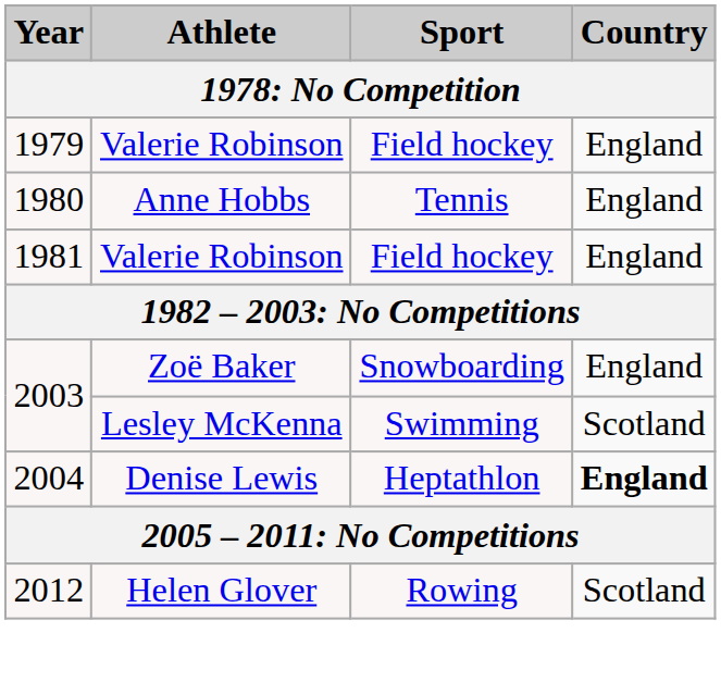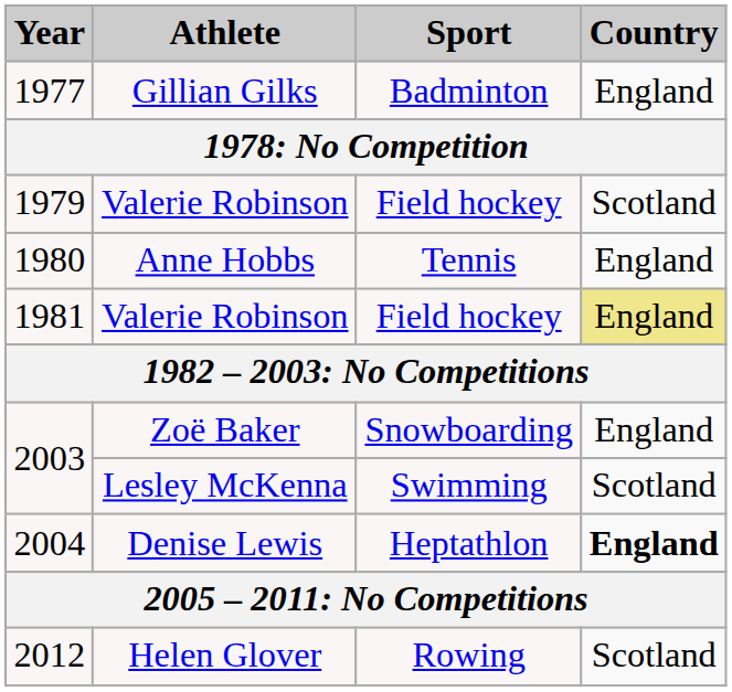 <table class="wikitable">
 <tr>
 <th style="background:#ccc; text-align:Center;">Year</th>
 <th style="background:#ccc; text-align:Center;">Athlete</th>
 <th style="background:#ccc; text-align:Center;">Sport</th>
 <th style="background:#ccc; text-align:Center;">Country</th>
 </tr>
 <tr>
+<td style="text-align:center; background:#faf6f6;">1977</td>
+<td style="text-align:center; background:#faf6f6;"><a href='#'>Gillian Gilks</a></td>
+<td style="text-align:center; background:#faf6f6;"><a href='#'>Badminton</a></td>
+<td style="text-align:center;">England </td>
+</tr>
+<tr>
 <th colspan="4"><em>1978: No Competition</em></th>
 </tr>
 <tr>
 <td style="text-align:center; background:#faf6f6;">1979</td>
 <td style="text-align:center; background:#faf6f6;"><a href='#'>Valerie Robinson</a></td>
 <td style="text-align:center; background:#faf6f6;"><a href='#'>Field hockey</a></td>
-<td style="text-align:center;">England </td>
+<td style="text-align:center;">Scotland </td>
 </tr>
 <tr>
 <td style="text-align:center; background:#faf6f6;">1980</td>
 <td style="text-align:center; background:#faf6f6;"><a href='#'>Anne Hobbs</a></td>
 <td style="text-align:center; background:#faf6f6;"><a href='#'>Tennis</a></td>
 <td style="text-align:center;">England </td>
 </tr>
 <tr>
 <td style="text-align:center; background:#faf6f6;">1981</td>
 <td style="text-align:center; background:#faf6f6;"><a href='#'>Valerie Robinson</a></td>
 <td style="text-align:center; background:#faf6f6;"><a href='#'>Field hockey</a></td>
-<td style="text-align:center;">England </td>
+<td style="background: khaki; text-align:center;">England </td>
 </tr>
 <tr>
 <th colspan="4"><em>1982 – 2003: No Competitions</em></th>
 </tr>
 <tr>
 <td style="text-align:center; background:#faf6f6;" rowspan=2>2003</td>
 <td style="text-align:center; background:#faf6f6;"><a href='#'>Zoë Baker</a></td>
 <td style="text-align:center; background:#faf6f6;"><a href='#'>Snowboarding</a></td>
 <td style="text-align:center;">England </td>
 </tr>
 <tr>
 <td style="text-align:center; background:#faf6f6;"><a href='#'>Lesley McKenna</a></td>
 <td style="text-align:center; background:#faf6f6;"><a href='#'>Swimming</a></td>
 <td style="text-align:center;">Scotland </td>
 </tr>
 <tr>
 <td style="text-align:center; background:#faf6f6;">2004</td>
 <td style="text-align:center; background:#faf6f6;"><a href='#'>Denise Lewis</a></td>
 <td style="text-align:center; background:#faf6f6;"><a href='#'>Heptathlon</a></td>
 <td style="text-align:center;"><strong>England </strong></td>
 </tr>
 <tr>
 <th colspan="4"><em>2005 – 2011: No Competitions</em></th>
 </tr>
 <tr>
 <td style="text-align:center;background:#faf6f6;">2012</td>
 <td style="text-align:center; background:#faf6f6;"><a href='#'>Helen Glover</a></td>
 <td style="text-align:center; background:#faf6f6;"><a href='#'>Rowing</a></td>
 <td style="text-align:center;">Scotland </td>
 </tr>
 </table>
